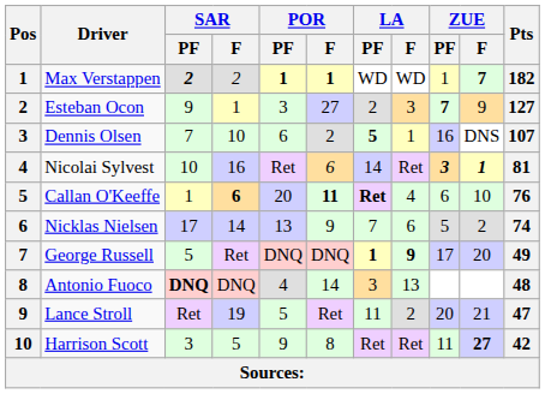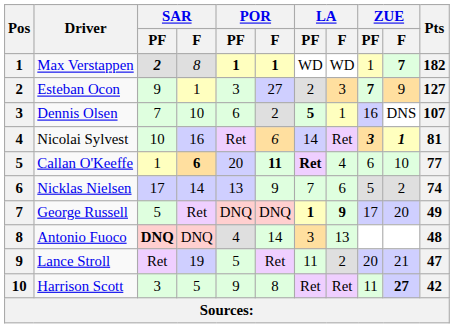 <table class="wikitable" style="font-size: 85%; text-align:center">
 <tr>
 <th rowspan=2>Pos</th>
 <th rowspan=2>Driver</th>
 <th colspan=2><a href='#'>SAR</a><br></th>
 <th colspan=2><a href='#'>POR</a><br></th>
 <th colspan=2><a href='#'>LA</a><br></th>
 <th colspan=2><a href='#'>ZUE</a><br></th>
 <th rowspan=2>Pts</th>
 </tr>
 <tr>
 <th>PF</th>
 <th>F</th>
 <th>PF</th>
 <th>F</th>
 <th>PF</th>
 <th>F</th>
 <th>PF</th>
 <th>F</th>
 </tr>
 <tr>
 <th>1</th>
 <td style="text-align:left"> <a href='#'>Max Verstappen</a></td>
 <td style="background:#dfdfdf"><strong><em>2</em></strong></td>
-<td style="background:#dfdfdf"><em>2</em></td>
+<td style="background:#dfdfdf"><em>8</em></td>
 <td style="background:#ffffbf"><strong>1</strong></td>
 <td style="background:#ffffbf"><strong>1</strong></td>
 <td style="background:#FFFFFF">WD</td>
 <td style="background:#FFFFFF">WD</td>
 <td style="background:#ffffbf">1</td>
 <td style="background:#dfffdf"><strong>7</strong></td>
 <th>182</th>
 </tr>
 <tr>
 <th>2</th>
 <td style="text-align:left"> <a href='#'>Esteban Ocon</a></td>
 <td style="background:#dfffdf">9</td>
 <td style="background:#ffffbf">1</td>
 <td style="background:#dfffdf">3</td>
 <td style="background:#CFCFFF">27</td>
 <td style="background:#dfdfdf">2</td>
 <td style="background:#ffdf9f">3</td>
 <td style="background:#dfffdf"><strong>7</strong></td>
 <td style="background:#ffdf9f">9</td>
 <th>127</th>
 </tr>
 <tr>
 <th>3</th>
 <td style="text-align:left"> <a href='#'>Dennis Olsen</a></td>
 <td style="background:#dfffdf">7</td>
 <td style="background:#dfffdf">10</td>
 <td style="background:#dfffdf">6</td>
 <td style="background:#dfdfdf">2</td>
 <td style="background:#dfffdf"><strong>5</strong></td>
 <td style="background:#ffffbf">1</td>
 <td style="background:#CFCFFF">16</td>
 <td style="background:#FFFFFF">DNS</td>
 <th>107</th>
 </tr>
 <tr>
 <th>4</th>
 <td style="text-align:left"> Nicolai Sylvest</td>
 <td style="background:#dfffdf">10</td>
 <td style="background:#CFCFFF">16</td>
 <td style="background:#EFCFFF">Ret</td>
 <td style="background:#ffdf9f"><em>6</em></td>
 <td style="background:#CFCFFF">14</td>
 <td style="background:#EFCFFF">Ret</td>
 <td style="background:#ffdf9f"><strong><em>3</em></strong></td>
 <td style="background:#ffffbf"><strong><em>1</em></strong></td>
 <th>81</th>
 </tr>
 <tr>
 <th>5</th>
 <td style="text-align:left"> <a href='#'>Callan O'Keeffe</a></td>
 <td style="background:#ffffbf">1</td>
 <td style="background:#ffdf9f"><strong>6</strong></td>
 <td style="background:#CFCFFF">20</td>
 <td style="background:#dfffdf"><strong>11</strong></td>
 <td style="background:#EFCFFF"><strong>Ret</strong></td>
 <td style="background:#dfffdf">4</td>
 <td style="background:#dfffdf">6</td>
 <td style="background:#dfffdf">10</td>
-<th>76</th>
+<th>77</th>
 </tr>
 <tr>
 <th>6</th>
 <td style="text-align:left"> <a href='#'>Nicklas Nielsen</a></td>
 <td style="background:#CFCFFF">17</td>
 <td style="background:#CFCFFF">14</td>
 <td style="background:#CFCFFF">13</td>
 <td style="background:#dfffdf">9</td>
 <td style="background:#dfffdf">7</td>
 <td style="background:#dfffdf">6</td>
 <td style="background:#dfdfdf">5</td>
 <td style="background:#dfdfdf">2</td>
 <th>74</th>
 </tr>
 <tr>
 <th>7</th>
 <td style="text-align:left"> <a href='#'>George Russell</a></td>
 <td style="background:#dfffdf">5</td>
 <td style="background:#EFCFFF">Ret</td>
 <td style="background:#FFCFCF">DNQ</td>
 <td style="background:#FFCFCF">DNQ</td>
 <td style="background:#ffffbf"><strong>1</strong></td>
 <td style="background:#dfffdf"><strong>9</strong></td>
 <td style="background:#CFCFFF">17</td>
 <td style="background:#CFCFFF">20</td>
 <th>49</th>
 </tr>
 <tr>
 <th>8</th>
 <td style="text-align:left"> <a href='#'>Antonio Fuoco</a></td>
 <td style="background:#FFCFCF"><strong>DNQ</strong></td>
 <td style="background:#FFCFCF">DNQ</td>
 <td style="background:#dfdfdf">4</td>
 <td style="background:#dfffdf">14</td>
 <td style="background:#ffdf9f">3</td>
 <td style="background:#dfffdf">13</td>
 <td style="background:#FFFFFF"></td>
 <td style="background:#FFFFFF"></td>
 <th>48</th>
 </tr>
 <tr>
 <th>9</th>
 <td style="text-align:left"> <a href='#'>Lance Stroll</a></td>
 <td style="background:#EFCFFF">Ret</td>
 <td style="background:#CFCFFF">19</td>
 <td style="background:#dfffdf">5</td>
 <td style="background:#EFCFFF">Ret</td>
 <td style="background:#dfffdf">11</td>
 <td style="background:#dfdfdf">2</td>
 <td style="background:#CFCFFF">20</td>
 <td style="background:#CFCFFF">21</td>
 <th>47</th>
 </tr>
 <tr>
 <th>10</th>
 <td style="text-align:left"> <a href='#'>Harrison Scott</a></td>
 <td style="background:#dfffdf">3</td>
 <td style="background:#dfffdf">5</td>
 <td style="background:#dfffdf">9</td>
 <td style="background:#dfffdf">8</td>
 <td style="background:#EFCFFF">Ret</td>
 <td style="background:#EFCFFF">Ret</td>
 <td style="background:#dfffdf">11</td>
 <td style="background:#CFCFFF"><strong>27</strong></td>
 <th>42</th>
 </tr>
 <tr>
 <th colspan="13">Sources:</th>
 </tr>
 </table>
